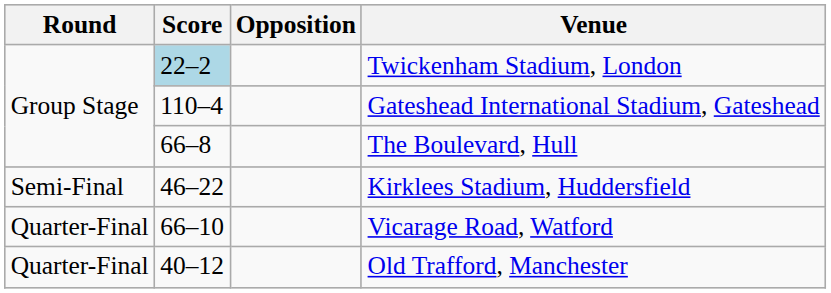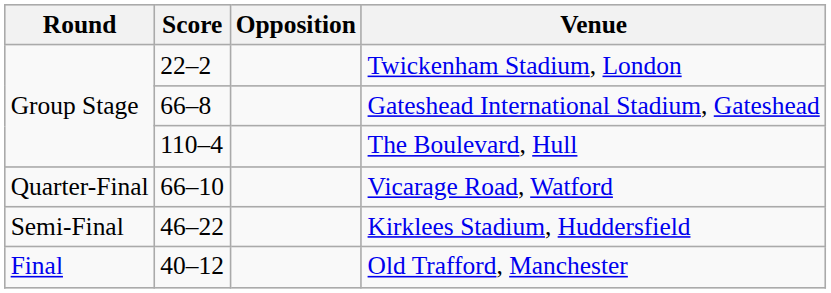 <table class="wikitable">
 <tr>
 <th>Round</th>
 <th>Score</th>
 <th>Opposition</th>
 <th>Venue</th>
 </tr>
 <tr>
 <td rowspan="3">Group Stage</td>
-<td style="background: lightblue;">22–2</td>
+<td>22–2</td>
 <td></td>
 <td><a href='#'>Twickenham Stadium</a>, <a href='#'>London</a></td>
 </tr>
 <tr>
-<td>110–4</td>
+<td>66–8</td>
 <td></td>
 <td><a href='#'>Gateshead International Stadium</a>, <a href='#'>Gateshead</a></td>
 </tr>
 <tr>
-<td>66–8</td>
+<td>110–4</td>
 <td></td>
 <td><a href='#'>The Boulevard</a>, <a href='#'>Hull</a></td>
+</tr>
+<tr>
+<td>Quarter-Final</td>
+<td>66–10</td>
+<td></td>
+<td><a href='#'>Vicarage Road</a>, <a href='#'>Watford</a></td>
 </tr>
 <tr>
 <td>Semi-Final</td>
 <td>46–22</td>
 <td></td>
 <td><a href='#'>Kirklees Stadium</a>, <a href='#'>Huddersfield</a></td>
 </tr>
 <tr>
-<td>Quarter-Final</td>
-<td>66–10</td>
-<td></td>
-<td><a href='#'>Vicarage Road</a>, <a href='#'>Watford</a></td>
-</tr>
-<tr>
-<td>Quarter-Final</td>
+<td><a href='#'>Final</a></td>
 <td>40–12</td>
 <td></td>
 <td><a href='#'>Old Trafford</a>, <a href='#'>Manchester</a></td>
 </tr>
 </table>
